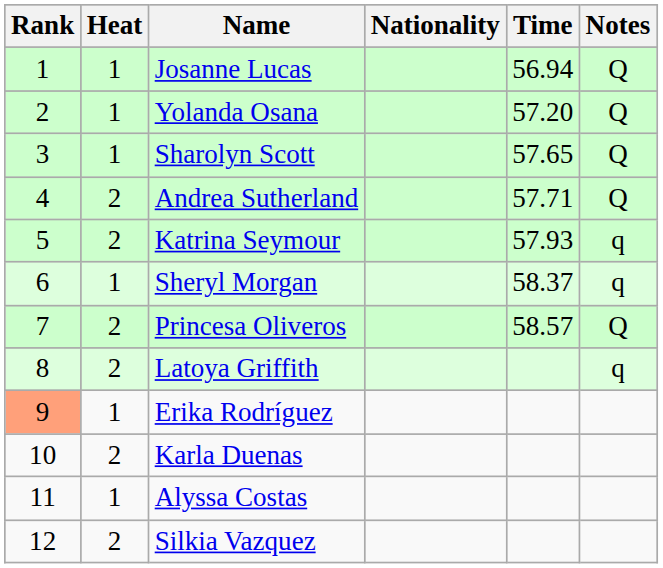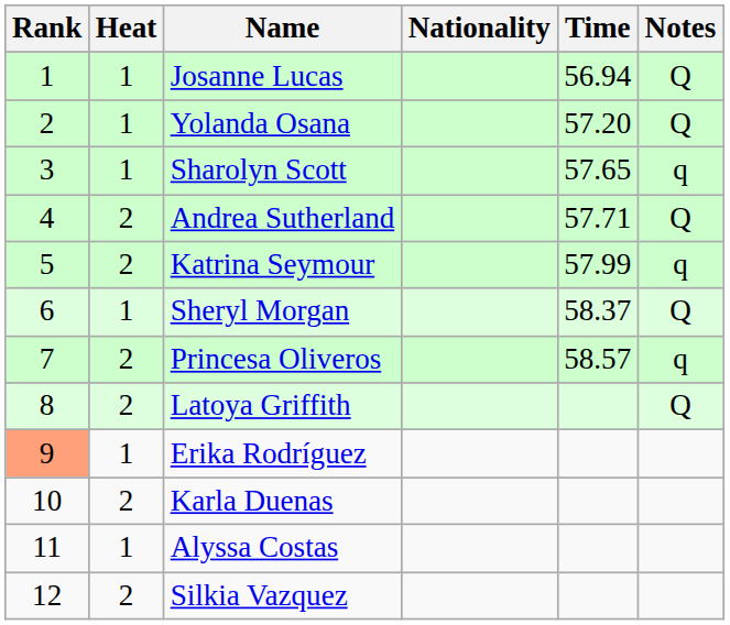 <table class="wikitable sortable" style="text-align:center">
 <tr>
 <th>Rank</th>
 <th>Heat</th>
 <th>Name</th>
 <th>Nationality</th>
 <th>Time</th>
 <th>Notes</th>
 </tr>
 <tr bgcolor=ccffcc>
 <td>1</td>
 <td>1</td>
 <td align=left><a href='#'>Josanne Lucas</a></td>
 <td align=left></td>
 <td>56.94</td>
 <td>Q</td>
 </tr>
 <tr bgcolor=ccffcc>
 <td>2</td>
 <td>1</td>
 <td align=left><a href='#'>Yolanda Osana</a></td>
 <td align=left></td>
 <td>57.20</td>
 <td>Q</td>
 </tr>
 <tr bgcolor=ccffcc>
 <td>3</td>
 <td>1</td>
 <td align=left><a href='#'>Sharolyn Scott</a></td>
 <td align=left></td>
 <td>57.65</td>
-<td>Q</td>
+<td>q</td>
 </tr>
 <tr bgcolor=ccffcc>
 <td>4</td>
 <td>2</td>
 <td align=left><a href='#'>Andrea Sutherland</a></td>
 <td align=left></td>
 <td>57.71</td>
 <td>Q</td>
 </tr>
 <tr bgcolor=ccffcc>
 <td>5</td>
 <td>2</td>
 <td align=left><a href='#'>Katrina Seymour</a></td>
 <td align=left></td>
-<td>57.93</td>
+<td>57.99</td>
 <td>q</td>
 </tr>
 <tr bgcolor=ddffdd>
 <td>6</td>
 <td>1</td>
 <td align=left><a href='#'>Sheryl Morgan</a></td>
 <td align=left></td>
 <td>58.37</td>
-<td>q</td>
+<td>Q</td>
 </tr>
 <tr bgcolor=ccffcc>
 <td>7</td>
 <td>2</td>
 <td align=left><a href='#'>Princesa Oliveros</a></td>
 <td align=left></td>
 <td>58.57</td>
-<td>Q</td>
+<td>q</td>
 </tr>
 <tr bgcolor=ddffdd>
 <td>8</td>
 <td>2</td>
 <td align=left><a href='#'>Latoya Griffith</a></td>
 <td align=left></td>
 <td></td>
-<td>q</td>
+<td>Q</td>
 </tr>
 <tr>
 <td style="background: lightsalmon;">9</td>
 <td>1</td>
 <td align=left><a href='#'>Erika Rodríguez</a></td>
 <td align=left></td>
 <td></td>
 <td></td>
 </tr>
 <tr>
 <td>10</td>
 <td>2</td>
 <td align=left><a href='#'>Karla Duenas</a></td>
 <td align=left></td>
 <td></td>
 <td></td>
 </tr>
 <tr>
 <td>11</td>
 <td>1</td>
 <td align=left><a href='#'>Alyssa Costas</a></td>
 <td align=left></td>
 <td></td>
 <td></td>
 </tr>
 <tr>
 <td>12</td>
 <td>2</td>
 <td align=left><a href='#'>Silkia Vazquez</a></td>
 <td align=left></td>
 <td></td>
 <td></td>
 </tr>
 </table>
